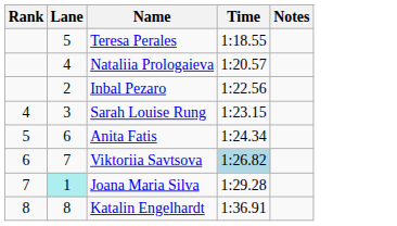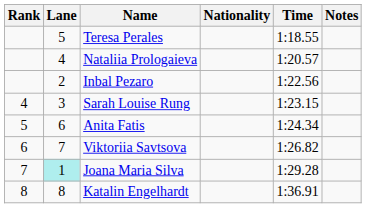 <table class="wikitable">
 <tr>
 <th>Rank</th>
 <th>Lane</th>
 <th>Name</th>
+<th>Nationality</th>
 <th>Time</th>
 <th>Notes</th>
 </tr>
 <tr>
 <td align=center></td>
 <td align=center>5</td>
 <td><a href='#'>Teresa Perales</a></td>
+<td></td>
 <td align=center>1:18.55</td>
 <td align=center></td>
 </tr>
 <tr>
 <td align=center></td>
 <td align=center>4</td>
 <td><a href='#'>Nataliia Prologaieva</a></td>
+<td></td>
 <td align=center>1:20.57</td>
 <td align=center></td>
 </tr>
 <tr>
 <td align=center></td>
 <td align=center>2</td>
 <td><a href='#'>Inbal Pezaro</a></td>
+<td></td>
 <td align=center>1:22.56</td>
 <td align=center></td>
 </tr>
 <tr>
 <td align=center>4</td>
 <td align=center>3</td>
 <td><a href='#'>Sarah Louise Rung</a></td>
+<td></td>
 <td align=center>1:23.15</td>
 <td align=center></td>
 </tr>
 <tr>
 <td align=center>5</td>
 <td align=center>6</td>
 <td><a href='#'>Anita Fatis</a></td>
+<td></td>
 <td align=center>1:24.34</td>
 <td align=center></td>
 </tr>
 <tr>
 <td align=center>6</td>
 <td align=center>7</td>
 <td><a href='#'>Viktoriia Savtsova</a></td>
-<td align=center style="background: lightblue;">1:26.82</td>
+<td></td>
+<td align=center>1:26.82</td>
 <td align=center></td>
 </tr>
 <tr>
 <td align=center>7</td>
 <td align=center style="background: paleturquoise;">1</td>
 <td><a href='#'>Joana Maria Silva</a></td>
+<td></td>
 <td align=center>1:29.28</td>
 <td align=center></td>
 </tr>
 <tr>
 <td align=center>8</td>
 <td align=center>8</td>
 <td><a href='#'>Katalin Engelhardt</a></td>
+<td></td>
 <td align=center>1:36.91</td>
 <td align=center></td>
 </tr>
 </table>
